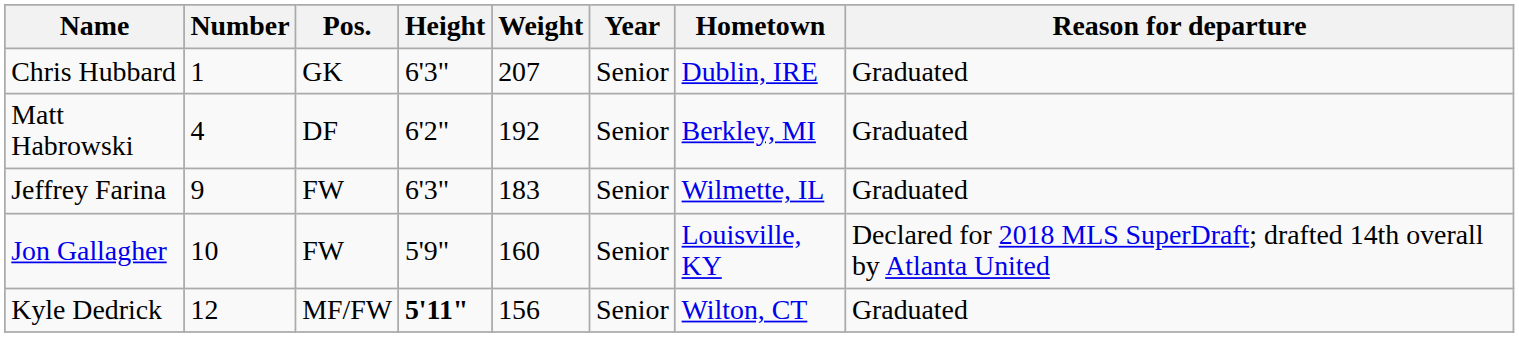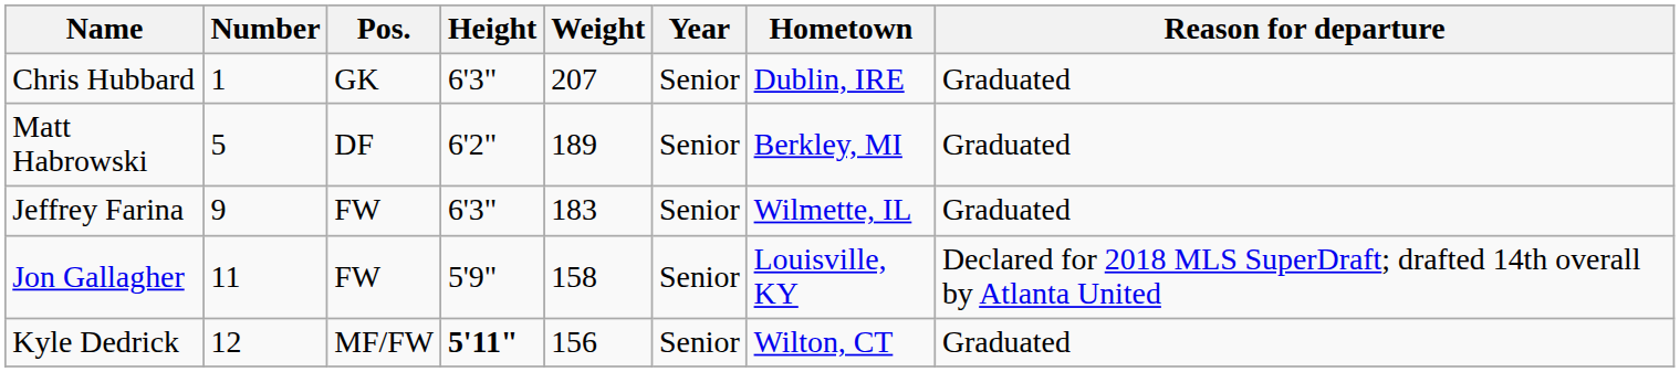 <table class="wikitable sortable" border="1">
 <tr>
 <th>Name</th>
 <th>Number</th>
 <th>Pos.</th>
 <th>Height</th>
 <th>Weight</th>
 <th>Year</th>
 <th>Hometown</th>
 <th class="unsortable">Reason for departure</th>
 </tr>
 <tr>
 <td>Chris Hubbard</td>
 <td>1</td>
 <td>GK</td>
 <td>6'3"</td>
 <td>207</td>
 <td>Senior</td>
 <td><a href='#'>Dublin, IRE</a></td>
 <td>Graduated</td>
 </tr>
 <tr>
 <td>Matt Habrowski</td>
-<td>4</td>
+<td>5</td>
 <td>DF</td>
 <td>6'2"</td>
-<td>192</td>
+<td>189</td>
 <td>Senior</td>
 <td><a href='#'>Berkley, MI</a></td>
 <td>Graduated</td>
 </tr>
 <tr>
 <td>Jeffrey Farina</td>
 <td>9</td>
 <td>FW</td>
 <td>6'3"</td>
 <td>183</td>
 <td>Senior</td>
 <td><a href='#'>Wilmette, IL</a></td>
 <td>Graduated</td>
 </tr>
 <tr>
 <td><a href='#'>Jon Gallagher</a></td>
-<td>10</td>
+<td>11</td>
 <td>FW</td>
 <td>5'9"</td>
-<td>160</td>
+<td>158</td>
 <td>Senior</td>
 <td><a href='#'>Louisville, KY</a></td>
 <td>Declared for <a href='#'>2018 MLS SuperDraft</a>; drafted 14th overall by <a href='#'>Atlanta United</a></td>
 </tr>
 <tr>
 <td>Kyle Dedrick</td>
 <td>12</td>
 <td>MF/FW</td>
 <td><strong>5'11"</strong></td>
 <td>156</td>
 <td>Senior</td>
 <td><a href='#'>Wilton, CT</a></td>
 <td>Graduated</td>
 </tr>
 </table>
